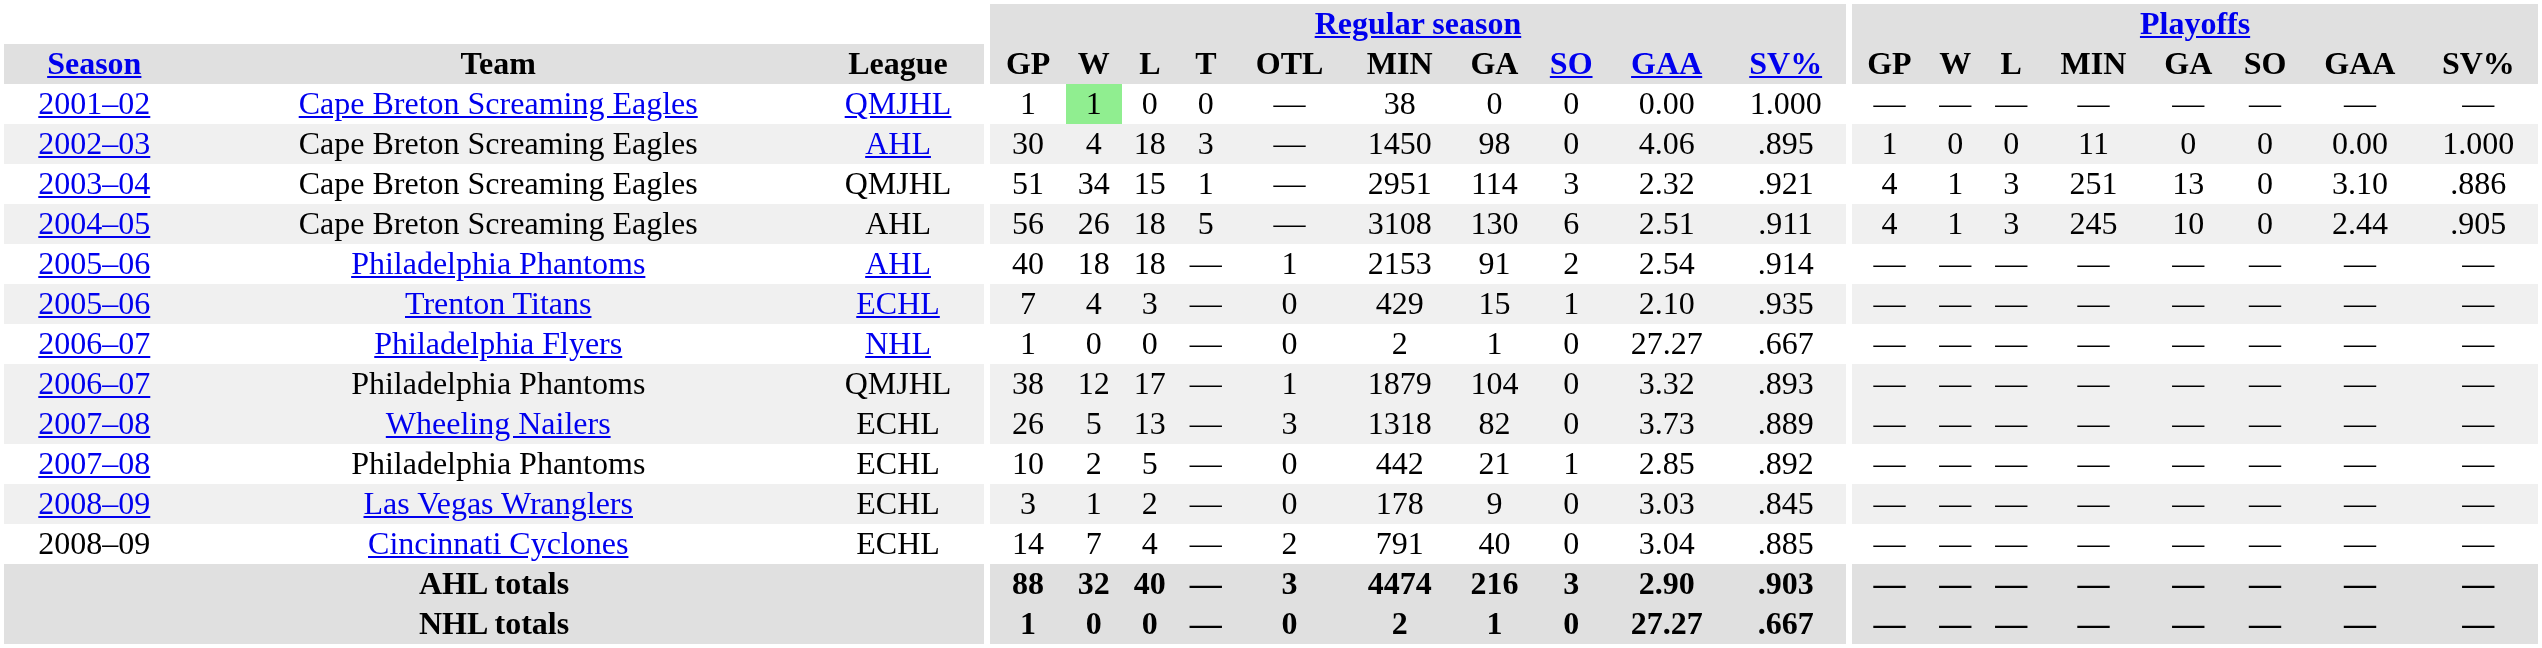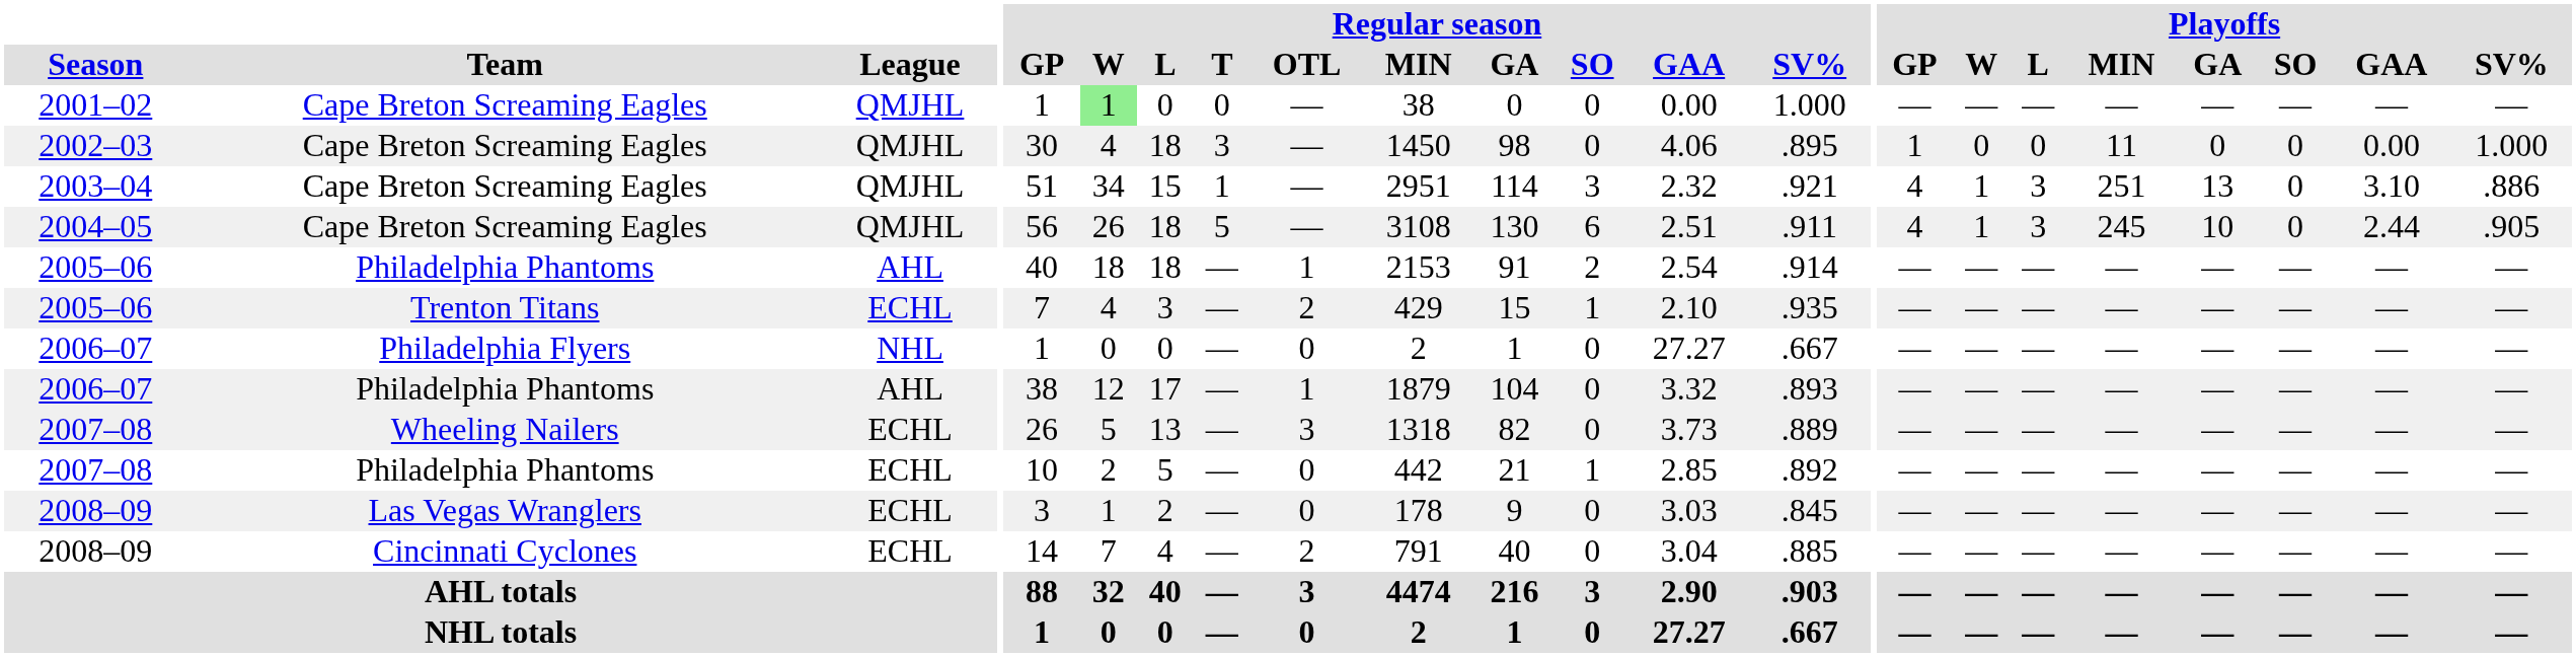 <table border="0" cellpadding="1" cellspacing="0" style="width:80%; text-align:center;">
 <tr bgcolor="#e0e0e0">
 <th colspan="3" bgcolor="#ffffff"></th>
 <th rowspan="99" bgcolor="#ffffff"></th>
 <th colspan="10" bgcolor="#e0e0e0"><a href='#'>Regular season</a></th>
 <th rowspan="99" bgcolor="#ffffff"></th>
 <th colspan="8" bgcolor="#e0e0e0"><a href='#'>Playoffs</a></th>
 </tr>
 <tr bgcolor="#e0e0e0">
 <th><a href='#'>Season</a></th>
 <th>Team</th>
 <th>League</th>
 <th>GP</th>
 <th>W</th>
 <th>L</th>
 <th>T</th>
 <th>OTL</th>
 <th>MIN</th>
 <th>GA</th>
 <th><a href='#'>SO</a></th>
 <th><a href='#'>GAA</a></th>
 <th><a href='#'>SV%</a></th>
 <th>GP</th>
 <th>W</th>
 <th>L</th>
 <th>MIN</th>
 <th>GA</th>
 <th>SO</th>
 <th>GAA</th>
 <th>SV%</th>
 </tr>
 <tr>
 <td><a href='#'>2001–02</a></td>
 <td><a href='#'>Cape Breton Screaming Eagles</a></td>
 <td><a href='#'>QMJHL</a></td>
 <td>1</td>
 <td style="background: lightgreen;">1</td>
 <td>0</td>
 <td>0</td>
 <td>—</td>
 <td>38</td>
 <td>0</td>
 <td>0</td>
 <td>0.00</td>
 <td>1.000</td>
 <td>—</td>
 <td>—</td>
 <td>—</td>
 <td>—</td>
 <td>—</td>
 <td>—</td>
 <td>—</td>
 <td>—</td>
 </tr>
 <tr bgcolor="#f0f0f0">
 <td><a href='#'>2002–03</a></td>
 <td>Cape Breton Screaming Eagles</td>
-<td><a href='#'>AHL</a></td>
+<td>QMJHL</td>
 <td>30</td>
 <td>4</td>
 <td>18</td>
 <td>3</td>
 <td>—</td>
 <td>1450</td>
 <td>98</td>
 <td>0</td>
 <td>4.06</td>
 <td>.895</td>
 <td>1</td>
 <td>0</td>
 <td>0</td>
 <td>11</td>
 <td>0</td>
 <td>0</td>
 <td>0.00</td>
 <td>1.000</td>
 </tr>
 <tr>
 <td><a href='#'>2003–04</a></td>
 <td>Cape Breton Screaming Eagles</td>
 <td>QMJHL</td>
 <td>51</td>
 <td>34</td>
 <td>15</td>
 <td>1</td>
 <td>—</td>
 <td>2951</td>
 <td>114</td>
 <td>3</td>
 <td>2.32</td>
 <td>.921</td>
 <td>4</td>
 <td>1</td>
 <td>3</td>
 <td>251</td>
 <td>13</td>
 <td>0</td>
 <td>3.10</td>
 <td>.886</td>
 </tr>
 <tr bgcolor="#f0f0f0">
 <td><a href='#'>2004–05</a></td>
 <td>Cape Breton Screaming Eagles</td>
-<td>AHL</td>
+<td>QMJHL</td>
 <td>56</td>
 <td>26</td>
 <td>18</td>
 <td>5</td>
 <td>—</td>
 <td>3108</td>
 <td>130</td>
 <td>6</td>
 <td>2.51</td>
 <td>.911</td>
 <td>4</td>
 <td>1</td>
 <td>3</td>
 <td>245</td>
 <td>10</td>
 <td>0</td>
 <td>2.44</td>
 <td>.905</td>
 </tr>
 <tr>
 <td><a href='#'>2005–06</a></td>
 <td><a href='#'>Philadelphia Phantoms</a></td>
 <td><a href='#'>AHL</a></td>
 <td>40</td>
 <td>18</td>
 <td>18</td>
 <td>—</td>
 <td>1</td>
 <td>2153</td>
 <td>91</td>
 <td>2</td>
 <td>2.54</td>
 <td>.914</td>
 <td>—</td>
 <td>—</td>
 <td>—</td>
 <td>—</td>
 <td>—</td>
 <td>—</td>
 <td>—</td>
 <td>—</td>
 </tr>
 <tr bgcolor="#f0f0f0">
 <td><a href='#'>2005–06</a></td>
 <td><a href='#'>Trenton Titans</a></td>
 <td><a href='#'>ECHL</a></td>
 <td>7</td>
 <td>4</td>
 <td>3</td>
 <td>—</td>
-<td>0</td>
+<td>2</td>
 <td>429</td>
 <td>15</td>
 <td>1</td>
 <td>2.10</td>
 <td>.935</td>
 <td>—</td>
 <td>—</td>
 <td>—</td>
 <td>—</td>
 <td>—</td>
 <td>—</td>
 <td>—</td>
 <td>—</td>
 </tr>
 <tr>
 <td><a href='#'>2006–07</a></td>
 <td><a href='#'>Philadelphia Flyers</a></td>
 <td><a href='#'>NHL</a></td>
 <td>1</td>
 <td>0</td>
 <td>0</td>
 <td>—</td>
 <td>0</td>
 <td>2</td>
 <td>1</td>
 <td>0</td>
 <td>27.27</td>
 <td>.667</td>
 <td>—</td>
 <td>—</td>
 <td>—</td>
 <td>—</td>
 <td>—</td>
 <td>—</td>
 <td>—</td>
 <td>—</td>
 </tr>
 <tr bgcolor="#f0f0f0">
 <td><a href='#'>2006–07</a></td>
 <td>Philadelphia Phantoms</td>
-<td>QMJHL</td>
+<td>AHL</td>
 <td>38</td>
 <td>12</td>
 <td>17</td>
 <td>—</td>
 <td>1</td>
 <td>1879</td>
 <td>104</td>
 <td>0</td>
 <td>3.32</td>
 <td>.893</td>
 <td>—</td>
 <td>—</td>
 <td>—</td>
 <td>—</td>
 <td>—</td>
 <td>—</td>
 <td>—</td>
 <td>—</td>
 </tr>
 <tr bgcolor="#f0f0f0">
 <td><a href='#'>2007–08</a></td>
 <td><a href='#'>Wheeling Nailers</a></td>
 <td>ECHL</td>
 <td>26</td>
 <td>5</td>
 <td>13</td>
 <td>—</td>
 <td>3</td>
 <td>1318</td>
 <td>82</td>
 <td>0</td>
 <td>3.73</td>
 <td>.889</td>
 <td>—</td>
 <td>—</td>
 <td>—</td>
 <td>—</td>
 <td>—</td>
 <td>—</td>
 <td>—</td>
 <td>—</td>
 </tr>
 <tr>
 <td><a href='#'>2007–08</a></td>
 <td>Philadelphia Phantoms</td>
 <td>ECHL</td>
 <td>10</td>
 <td>2</td>
 <td>5</td>
 <td>—</td>
 <td>0</td>
 <td>442</td>
 <td>21</td>
 <td>1</td>
 <td>2.85</td>
 <td>.892</td>
 <td>—</td>
 <td>—</td>
 <td>—</td>
 <td>—</td>
 <td>—</td>
 <td>—</td>
 <td>—</td>
 <td>—</td>
 </tr>
 <tr bgcolor="#f0f0f0">
 <td><a href='#'>2008–09</a></td>
 <td><a href='#'>Las Vegas Wranglers</a></td>
 <td>ECHL</td>
 <td>3</td>
 <td>1</td>
 <td>2</td>
 <td>—</td>
 <td>0</td>
 <td>178</td>
 <td>9</td>
 <td>0</td>
 <td>3.03</td>
 <td>.845</td>
 <td>—</td>
 <td>—</td>
 <td>—</td>
 <td>—</td>
 <td>—</td>
 <td>—</td>
 <td>—</td>
 <td>—</td>
 </tr>
 <tr>
 <td>2008–09</td>
 <td><a href='#'>Cincinnati Cyclones</a></td>
 <td>ECHL</td>
 <td>14</td>
 <td>7</td>
 <td>4</td>
 <td>—</td>
 <td>2</td>
 <td>791</td>
 <td>40</td>
 <td>0</td>
 <td>3.04</td>
 <td>.885</td>
 <td>—</td>
 <td>—</td>
 <td>—</td>
 <td>—</td>
 <td>—</td>
 <td>—</td>
 <td>—</td>
 <td>—</td>
 </tr>
 <tr bgcolor="#e0e0e0">
 <th colspan="3">AHL totals</th>
 <th>88</th>
 <th>32</th>
 <th>40</th>
 <th>—</th>
 <th>3</th>
 <th>4474</th>
 <th>216</th>
 <th>3</th>
 <th>2.90</th>
 <th>.903</th>
 <th>—</th>
 <th>—</th>
 <th>—</th>
 <th>—</th>
 <th>—</th>
 <th>—</th>
 <th>—</th>
 <th>—</th>
 </tr>
 <tr bgcolor="#e0e0e0">
 <th colspan="3">NHL totals</th>
 <th>1</th>
 <th>0</th>
 <th>0</th>
 <th>—</th>
 <th>0</th>
 <th>2</th>
 <th>1</th>
 <th>0</th>
 <th>27.27</th>
 <th>.667</th>
 <th>—</th>
 <th>—</th>
 <th>—</th>
 <th>—</th>
 <th>—</th>
 <th>—</th>
 <th>—</th>
 <th>—</th>
 </tr>
 </table>
